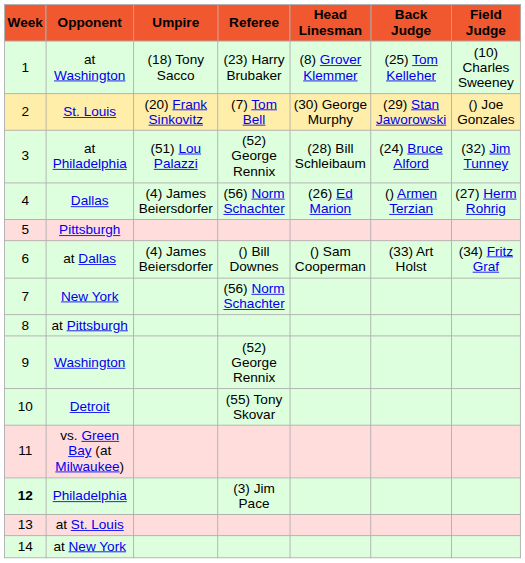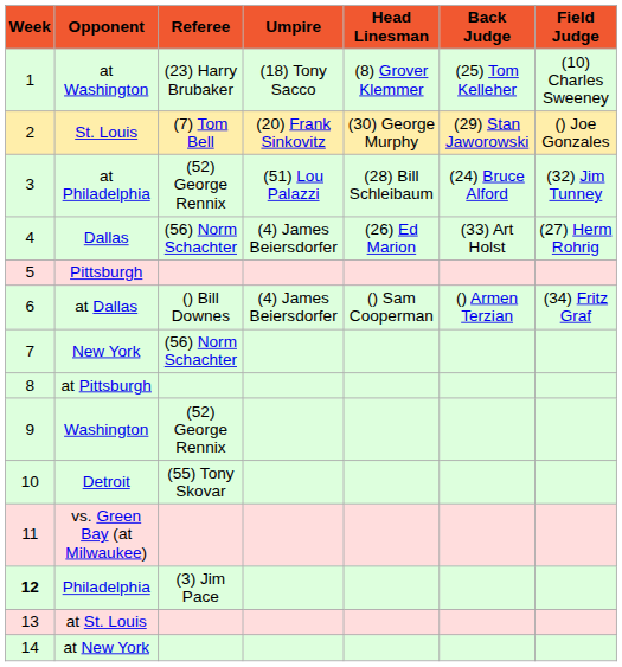 <table class="wikitable">
 <tr>
 <th style="background:#F15830;">Week</th>
 <th style="background:#F15830;">Opponent</th>
+<th style="background:#F15830;">Referee</th>
 <th style="background:#F15830;">Umpire</th>
-<th style="background:#F15830;">Referee</th>
 <th style="background:#F15830;">Head Linesman</th>
 <th style="background:#F15830;">Back Judge</th>
 <th style="background:#F15830;">Field Judge</th>
 </tr>
 <tr style="background:#dfd; text-align:center;">
 <td>1</td>
 <td>at <a href='#'>Washington</a></td>
+<td>(23) Harry Brubaker</td>
 <td>(18) Tony Sacco</td>
-<td>(23) Harry Brubaker</td>
 <td>(8) <a href='#'>Grover Klemmer</a></td>
 <td>(25) <a href='#'>Tom Kelleher</a></td>
 <td>(10) Charles Sweeney</td>
 </tr>
 <tr style="background:#fea; text-align:center;">
 <td>2</td>
 <td><a href='#'>St. Louis</a></td>
+<td>(7) <a href='#'>Tom Bell</a></td>
 <td>(20) <a href='#'>Frank Sinkovitz</a></td>
-<td>(7) <a href='#'>Tom Bell</a></td>
 <td>(30) George Murphy</td>
 <td>(29) <a href='#'>Stan Jaworowski</a></td>
 <td>() Joe Gonzales</td>
 </tr>
 <tr style="background:#dfd; text-align:center;">
 <td>3</td>
 <td>at <a href='#'>Philadelphia</a></td>
+<td>(52) George Rennix</td>
 <td>(51) <a href='#'>Lou Palazzi</a></td>
-<td>(52) George Rennix</td>
 <td>(28) Bill Schleibaum</td>
 <td>(24) <a href='#'>Bruce Alford</a></td>
 <td>(32) <a href='#'>Jim Tunney</a></td>
 </tr>
 <tr style="background:#dfd; text-align:center;">
 <td>4</td>
 <td><a href='#'>Dallas</a></td>
+<td>(56) <a href='#'>Norm Schachter</a></td>
 <td>(4) James Beiersdorfer</td>
-<td>(56) <a href='#'>Norm Schachter</a></td>
 <td>(26) <a href='#'>Ed Marion</a></td>
-<td>() <a href='#'>Armen Terzian</a></td>
+<td>(33) Art Holst</td>
 <td>(27) <a href='#'>Herm Rohrig</a></td>
 </tr>
 <tr style="background:#fdd; text-align:center;">
 <td>5</td>
 <td><a href='#'>Pittsburgh</a></td>
 <td></td>
 <td></td>
 <td></td>
 <td></td>
 <td></td>
 </tr>
 <tr style="background:#dfd; text-align:center;">
 <td>6</td>
 <td>at <a href='#'>Dallas</a></td>
+<td>() Bill Downes</td>
 <td>(4) James Beiersdorfer</td>
-<td>() Bill Downes</td>
 <td>() Sam Cooperman</td>
-<td>(33) Art Holst</td>
+<td>() <a href='#'>Armen Terzian</a></td>
 <td>(34) <a href='#'>Fritz Graf</a></td>
 </tr>
 <tr style="background:#dfd; text-align:center;">
 <td>7</td>
 <td><a href='#'>New York</a></td>
+<td>(56) <a href='#'>Norm Schachter</a></td>
 <td></td>
-<td>(56) <a href='#'>Norm Schachter</a></td>
 <td></td>
 <td></td>
 <td></td>
 </tr>
 <tr style="background:#dfd; text-align:center;">
 <td>8</td>
 <td>at <a href='#'>Pittsburgh</a></td>
 <td></td>
 <td></td>
 <td></td>
 <td></td>
 <td></td>
 </tr>
 <tr style="background:#dfd; text-align:center;">
 <td>9</td>
 <td><a href='#'>Washington</a></td>
+<td>(52) George Rennix</td>
 <td></td>
-<td>(52) George Rennix</td>
 <td></td>
 <td></td>
 <td></td>
 </tr>
 <tr style="background:#dfd; text-align:center;">
 <td>10</td>
 <td><a href='#'>Detroit</a></td>
+<td>(55) Tony Skovar</td>
 <td></td>
-<td>(55) Tony Skovar</td>
 <td></td>
 <td></td>
 <td></td>
 </tr>
 <tr style="background:#fdd; text-align:center;">
 <td>11</td>
 <td>vs. <a href='#'>Green Bay</a> (at <a href='#'>Milwaukee</a>)</td>
 <td></td>
 <td></td>
 <td></td>
 <td></td>
 <td></td>
 </tr>
 <tr style="background:#dfd; text-align:center;">
 <td><strong>12</strong></td>
 <td><a href='#'>Philadelphia</a></td>
+<td>(3) Jim Pace</td>
 <td></td>
-<td>(3) Jim Pace</td>
 <td></td>
 <td></td>
 <td></td>
 </tr>
 <tr style="background:#fdd; text-align:center;">
 <td>13</td>
 <td>at <a href='#'>St. Louis</a></td>
 <td></td>
 <td></td>
 <td></td>
 <td></td>
 <td></td>
 </tr>
 <tr style="background:#dfd; text-align:center;">
 <td>14</td>
 <td>at <a href='#'>New York</a></td>
 <td></td>
 <td></td>
 <td></td>
 <td></td>
 <td></td>
 </tr>
 </table>
